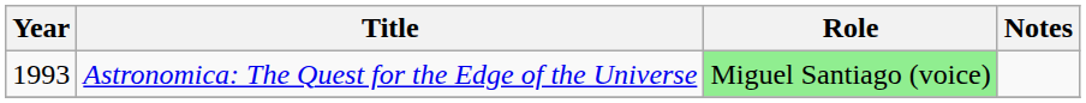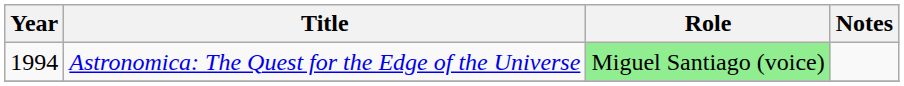 <table class="wikitable sortable">
 <tr>
 <th>Year</th>
 <th>Title</th>
 <th>Role</th>
 <th>Notes</th>
 </tr>
 <tr>
-<td>1993</td>
+<td>1994</td>
 <td><em><a href='#'>Astronomica: The Quest for the Edge of the Universe</a></em></td>
 <td style="background: lightgreen;">Miguel Santiago (voice)</td>
 <td></td>
 </tr>
 <tr>
 </tr>
 </table>
